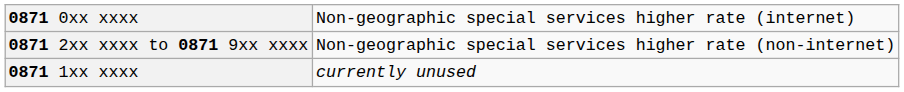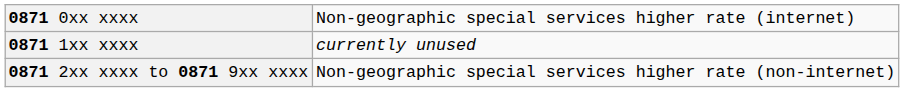 <table class="wikitable" style="margin-left: 1.5em;">
 <tr>
 <th scope="row" style="font-weight: normal; text-align: left;"><strong>0871</strong> 0xx xxxx</th>
 <td>Non-geographic special services higher rate (internet)</td>
 </tr>
 <tr>
+<th scope="row" style="font-weight: normal; text-align: left;"><strong>0871</strong> 1xx xxxx</th>
+<td><em>currently unused</em></td>
+</tr>
+<tr>
 <th scope="row" style="font-weight: normal;"><strong>0871</strong> 2xx xxxx to <strong>0871</strong> 9xx xxxx</th>
 <td>Non-geographic special services higher rate (non-internet)</td>
 </tr>
-<tr>
-<th scope="row" style="font-weight: normal; text-align: left;"><strong>0871</strong> 1xx xxxx</th>
-<td><em>currently unused</em></td>
-</tr>
 </table>
